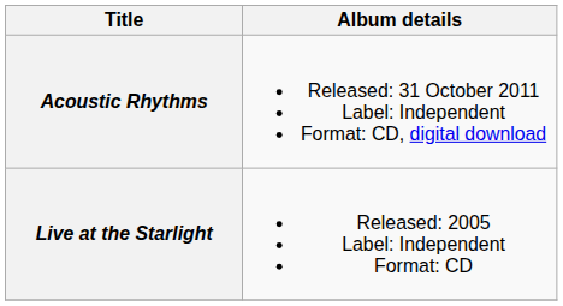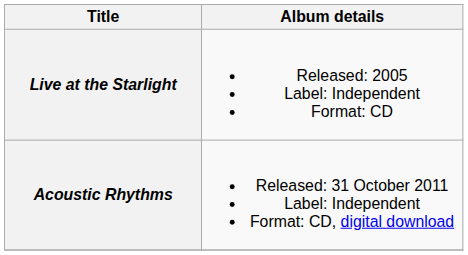 <table class="wikitable plainrowheaders" style="text-align:center;" border="1">
 <tr>
 <th scope="col" rowspan="1" style="width:12em;">Title</th>
 <th scope="col" rowspan="1" style="width:16em;">Album details</th>
 </tr>
 <tr>
+<th scope="row"><em>Live at the Starlight</em></th>
+<td><br><ul><li>Released: 2005</li><li>Label: Independent</li><li>Format: CD</li></ul></td>
+</tr>
+<tr>
 <th scope="row"><em>Acoustic Rhythms</em></th>
 <td><br><ul><li>Released: 31 October 2011</li><li>Label: Independent</li><li>Format: CD, <a href='#'>digital download</a></li></ul></td>
 </tr>
 <tr>
-<th scope="row"><em>Live at the Starlight</em></th>
-<td><br><ul><li>Released: 2005</li><li>Label: Independent</li><li>Format: CD</li></ul></td>
-</tr>
-<tr>
 </tr>
 </table>
